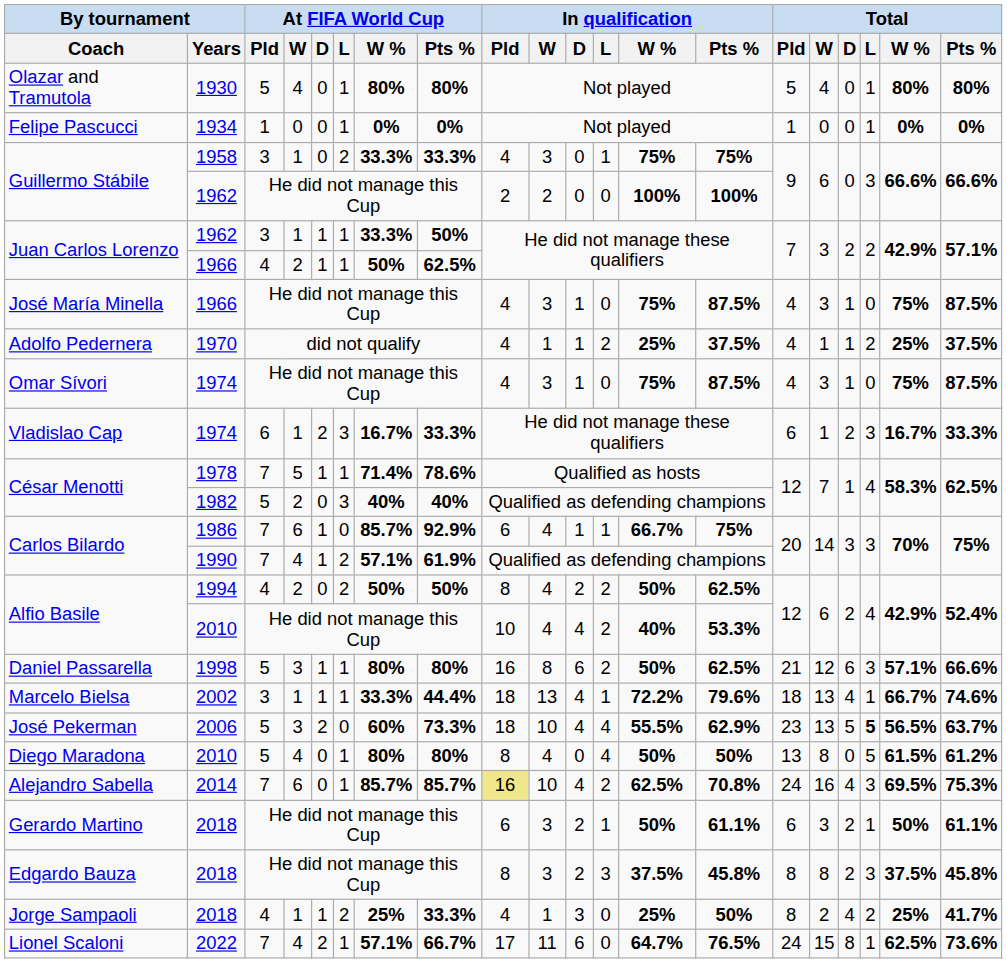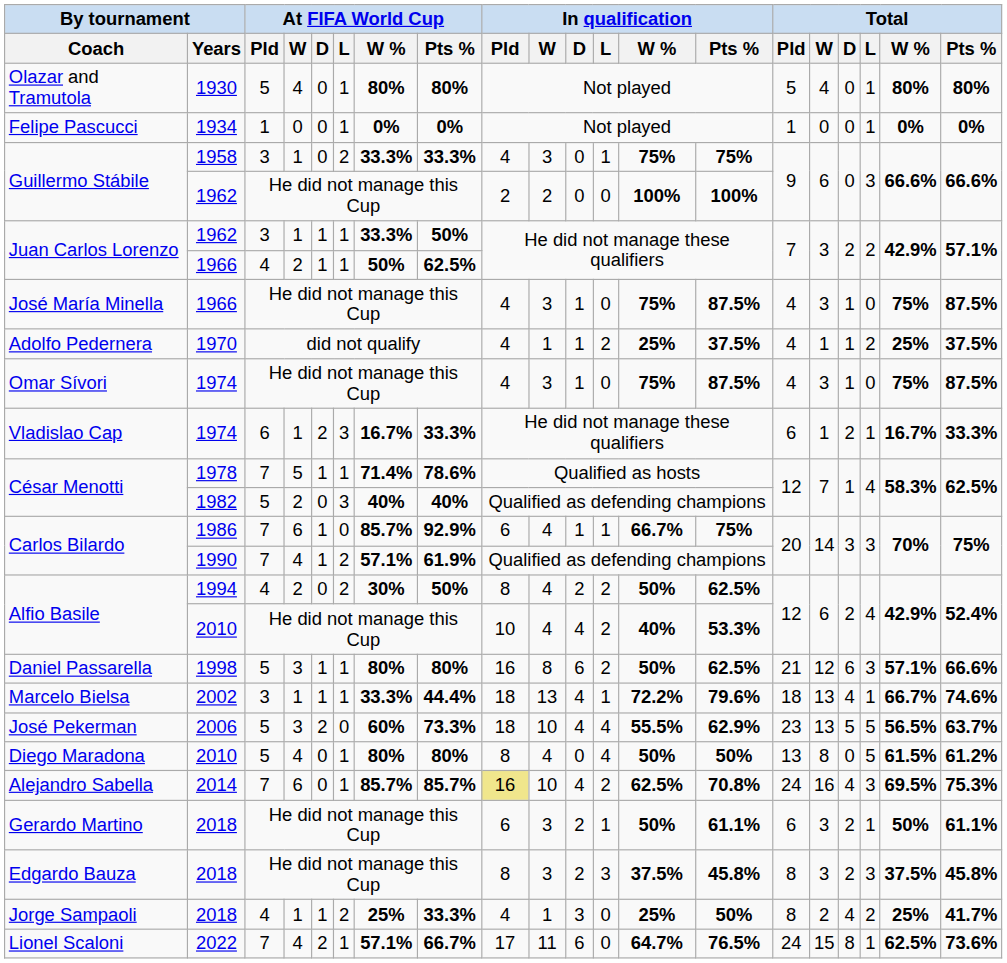 <table class="wikitable sortable" style="text-align: center;">
 <tr>
 <th colspan=2 style="background:#c9ddf2;">By tournament</th>
 <th colspan=6 style="background:#c9ddf2;">At <a href='#'>FIFA World Cup</a></th>
 <th colspan=6 style="background:#c9ddf2;">In <a href='#'>qualification</a></th>
 <th colspan=6 style="background:#c9ddf2;">Total</th>
 </tr>
 <tr>
 <th>Coach</th>
 <th>Years</th>
 <th>Pld</th>
 <th>W</th>
 <th>D</th>
 <th>L</th>
 <th>W %</th>
 <th>Pts %</th>
 <th>Pld</th>
 <th>W</th>
 <th>D</th>
 <th>L</th>
 <th>W %</th>
 <th>Pts %</th>
 <th>Pld</th>
 <th>W</th>
 <th>D</th>
 <th>L</th>
 <th>W %</th>
 <th>Pts %</th>
 </tr>
 <tr>
 <td align="left"><a href='#'>Olazar</a> and <a href='#'>Tramutola</a></td>
 <td> <a href='#'>1930</a></td>
 <td>5</td>
 <td>4</td>
 <td>0</td>
 <td>1</td>
 <td><strong>80%</strong></td>
 <td><strong>80%</strong></td>
 <td colspan=6>Not played</td>
 <td>5</td>
 <td>4</td>
 <td>0</td>
 <td>1</td>
 <td><strong>80%</strong></td>
 <td><strong>80%</strong></td>
 </tr>
 <tr>
 <td align="left"><a href='#'>Felipe Pascucci</a></td>
 <td> <a href='#'>1934</a></td>
 <td>1</td>
 <td>0</td>
 <td>0</td>
 <td>1</td>
 <td><strong>0%</strong></td>
 <td><strong>0%</strong></td>
 <td colspan=6>Not played</td>
 <td>1</td>
 <td>0</td>
 <td>0</td>
 <td>1</td>
 <td><strong>0%</strong></td>
 <td><strong>0%</strong></td>
 </tr>
 <tr>
 <td align="left" rowspan=2><a href='#'>Guillermo Stábile</a></td>
 <td> <a href='#'>1958</a></td>
 <td>3</td>
 <td>1</td>
 <td>0</td>
 <td>2</td>
 <td><strong>33.3%</strong></td>
 <td><strong>33.3%</strong></td>
 <td>4</td>
 <td>3</td>
 <td>0</td>
 <td>1</td>
 <td><strong>75%</strong></td>
 <td><strong>75%</strong></td>
 <td rowspan=2>9</td>
 <td rowspan=2>6</td>
 <td rowspan=2>0</td>
 <td rowspan=2>3</td>
 <td rowspan=2><strong>66.6%</strong></td>
 <td rowspan=2><strong>66.6%</strong></td>
 </tr>
 <tr>
 <td> <a href='#'>1962</a></td>
 <td colspan=6>He did not manage this Cup</td>
 <td>2</td>
 <td>2</td>
 <td>0</td>
 <td>0</td>
 <td><strong>100%</strong></td>
 <td><strong>100%</strong></td>
 </tr>
 <tr>
 <td align="left" rowspan=2><a href='#'>Juan Carlos Lorenzo</a></td>
 <td> <a href='#'>1962</a></td>
 <td>3</td>
 <td>1</td>
 <td>1</td>
 <td>1</td>
 <td><strong>33.3%</strong></td>
 <td><strong>50%</strong></td>
 <td rowspan=2 colspan=6>He did not manage these qualifiers</td>
 <td rowspan=2>7</td>
 <td rowspan=2>3</td>
 <td rowspan=2>2</td>
 <td rowspan=2>2</td>
 <td rowspan=2><strong>42.9%</strong></td>
 <td rowspan=2><strong>57.1%</strong></td>
 </tr>
 <tr>
 <td> <a href='#'>1966</a></td>
 <td>4</td>
 <td>2</td>
 <td>1</td>
 <td>1</td>
 <td><strong>50%</strong></td>
 <td><strong>62.5%</strong></td>
 </tr>
 <tr>
 <td align="left"><a href='#'>José María Minella</a></td>
 <td> <a href='#'>1966</a></td>
 <td colspan=6>He did not manage this Cup</td>
 <td>4</td>
 <td>3</td>
 <td>1</td>
 <td>0</td>
 <td><strong>75%</strong></td>
 <td><strong>87.5%</strong></td>
 <td>4</td>
 <td>3</td>
 <td>1</td>
 <td>0</td>
 <td><strong>75%</strong></td>
 <td><strong>87.5%</strong></td>
 </tr>
 <tr>
 <td align="left"><a href='#'>Adolfo Pedernera</a></td>
 <td> <a href='#'>1970</a></td>
 <td colspan=6>did not qualify</td>
 <td>4</td>
 <td>1</td>
 <td>1</td>
 <td>2</td>
 <td><strong>25%</strong></td>
 <td><strong>37.5%</strong></td>
 <td>4</td>
 <td>1</td>
 <td>1</td>
 <td>2</td>
 <td><strong>25%</strong></td>
 <td><strong>37.5%</strong></td>
 </tr>
 <tr>
 <td align="left"><a href='#'>Omar Sívori</a></td>
 <td> <a href='#'>1974</a></td>
 <td colspan=6>He did not manage this Cup</td>
 <td>4</td>
 <td>3</td>
 <td>1</td>
 <td>0</td>
 <td><strong>75%</strong></td>
 <td><strong>87.5%</strong></td>
 <td>4</td>
 <td>3</td>
 <td>1</td>
 <td>0</td>
 <td><strong>75%</strong></td>
 <td><strong>87.5%</strong></td>
 </tr>
 <tr>
 <td align="left"><a href='#'>Vladislao Cap</a></td>
 <td> <a href='#'>1974</a></td>
 <td>6</td>
 <td>1</td>
 <td>2</td>
 <td>3</td>
 <td><strong>16.7%</strong></td>
 <td><strong>33.3%</strong></td>
 <td colspan=6>He did not manage these qualifiers</td>
 <td>6</td>
 <td>1</td>
 <td>2</td>
-<td>3</td>
+<td>1</td>
 <td><strong>16.7%</strong></td>
 <td><strong>33.3%</strong></td>
 </tr>
 <tr>
 <td align="left" rowspan=2><a href='#'>César Menotti</a></td>
 <td> <a href='#'>1978</a></td>
 <td>7</td>
 <td>5</td>
 <td>1</td>
 <td>1</td>
 <td><strong>71.4%</strong></td>
 <td><strong>78.6%</strong></td>
 <td colspan=6>Qualified as hosts</td>
 <td rowspan=2>12</td>
 <td rowspan=2>7</td>
 <td rowspan=2>1</td>
 <td rowspan=2>4</td>
 <td rowspan=2><strong>58.3%</strong></td>
 <td rowspan=2><strong>62.5%</strong></td>
 </tr>
 <tr>
 <td> <a href='#'>1982</a></td>
 <td>5</td>
 <td>2</td>
 <td>0</td>
 <td>3</td>
 <td><strong>40%</strong></td>
 <td><strong>40%</strong></td>
 <td colspan=6>Qualified as defending champions</td>
 </tr>
 <tr>
 <td align="left" rowspan=2><a href='#'>Carlos Bilardo</a></td>
 <td> <a href='#'>1986</a></td>
 <td>7</td>
 <td>6</td>
 <td>1</td>
 <td>0</td>
 <td><strong>85.7%</strong></td>
 <td><strong>92.9%</strong></td>
 <td>6</td>
 <td>4</td>
 <td>1</td>
 <td>1</td>
 <td><strong>66.7%</strong></td>
 <td><strong>75%</strong></td>
 <td rowspan=2>20</td>
 <td rowspan=2>14</td>
 <td rowspan=2>3</td>
 <td rowspan=2>3</td>
 <td rowspan=2><strong>70%</strong></td>
 <td rowspan=2><strong>75%</strong></td>
 </tr>
 <tr>
 <td> <a href='#'>1990</a></td>
 <td>7</td>
 <td>4</td>
 <td>1</td>
 <td>2</td>
 <td><strong>57.1%</strong></td>
 <td><strong>61.9%</strong></td>
 <td colspan=6>Qualified as defending champions</td>
 </tr>
 <tr>
 <td align="left" rowspan=2><a href='#'>Alfio Basile</a></td>
 <td> <a href='#'>1994</a></td>
 <td>4</td>
 <td>2</td>
 <td>0</td>
 <td>2</td>
-<td><strong>50%</strong></td>
+<td><strong>30%</strong></td>
 <td><strong>50%</strong></td>
 <td>8</td>
 <td>4</td>
 <td>2</td>
 <td>2</td>
 <td><strong>50%</strong></td>
 <td><strong>62.5%</strong></td>
 <td rowspan=2>12</td>
 <td rowspan=2>6</td>
 <td rowspan=2>2</td>
 <td rowspan=2>4</td>
 <td rowspan=2><strong>42.9%</strong></td>
 <td rowspan=2><strong>52.4%</strong></td>
 </tr>
 <tr>
 <td> <a href='#'>2010</a></td>
 <td colspan=6>He did not manage this Cup</td>
 <td>10</td>
 <td>4</td>
 <td>4</td>
 <td>2</td>
 <td><strong>40%</strong></td>
 <td><strong>53.3%</strong></td>
 </tr>
 <tr>
 <td align="left"><a href='#'>Daniel Passarella</a></td>
 <td> <a href='#'>1998</a></td>
 <td>5</td>
 <td>3</td>
 <td>1</td>
 <td>1</td>
 <td><strong>80%</strong></td>
 <td><strong>80%</strong></td>
 <td>16</td>
 <td>8</td>
 <td>6</td>
 <td>2</td>
 <td><strong>50%</strong></td>
 <td><strong>62.5%</strong></td>
 <td>21</td>
 <td>12</td>
 <td>6</td>
 <td>3</td>
 <td><strong>57.1%</strong></td>
 <td><strong>66.6%</strong></td>
 </tr>
 <tr>
 <td align="left"><a href='#'>Marcelo Bielsa</a></td>
 <td> <a href='#'>2002</a></td>
 <td>3</td>
 <td>1</td>
 <td>1</td>
 <td>1</td>
 <td><strong>33.3%</strong></td>
 <td><strong>44.4%</strong></td>
 <td>18</td>
 <td>13</td>
 <td>4</td>
 <td>1</td>
 <td><strong>72.2%</strong></td>
 <td><strong>79.6%</strong></td>
 <td>18</td>
 <td>13</td>
 <td>4</td>
 <td>1</td>
 <td><strong>66.7%</strong></td>
 <td><strong>74.6%</strong></td>
 </tr>
 <tr>
 <td align="left"><a href='#'>José Pekerman</a></td>
 <td> <a href='#'>2006</a></td>
 <td>5</td>
 <td>3</td>
 <td>2</td>
 <td>0</td>
 <td><strong>60%</strong></td>
 <td><strong>73.3%</strong></td>
 <td>18</td>
 <td>10</td>
 <td>4</td>
 <td>4</td>
 <td><strong>55.5%</strong></td>
 <td><strong>62.9%</strong></td>
 <td>23</td>
 <td>13</td>
 <td>5</td>
-<td><strong>5</strong></td>
+<td>5</td>
 <td><strong>56.5%</strong></td>
 <td><strong>63.7%</strong></td>
 </tr>
 <tr>
 <td align="left"><a href='#'>Diego Maradona</a></td>
 <td> <a href='#'>2010</a></td>
 <td>5</td>
 <td>4</td>
 <td>0</td>
 <td>1</td>
 <td><strong>80%</strong></td>
 <td><strong>80%</strong></td>
 <td>8</td>
 <td>4</td>
 <td>0</td>
 <td>4</td>
 <td><strong>50%</strong></td>
 <td><strong>50%</strong></td>
 <td>13</td>
 <td>8</td>
 <td>0</td>
 <td>5</td>
 <td><strong>61.5%</strong></td>
 <td><strong>61.2%</strong></td>
 </tr>
 <tr>
 <td align="left"><a href='#'>Alejandro Sabella</a></td>
 <td> <a href='#'>2014</a></td>
 <td>7</td>
 <td>6</td>
 <td>0</td>
 <td>1</td>
 <td><strong>85.7%</strong></td>
 <td><strong>85.7%</strong></td>
 <td style="background: khaki;">16</td>
 <td>10</td>
 <td>4</td>
 <td>2</td>
 <td><strong>62.5%</strong></td>
 <td><strong>70.8%</strong></td>
 <td>24</td>
 <td>16</td>
 <td>4</td>
 <td>3</td>
 <td><strong>69.5%</strong></td>
 <td><strong>75.3%</strong></td>
 </tr>
 <tr>
 <td align="left"><a href='#'>Gerardo Martino</a></td>
 <td> <a href='#'>2018</a></td>
 <td colspan=6>He did not manage this Cup</td>
 <td>6</td>
 <td>3</td>
 <td>2</td>
 <td>1</td>
 <td><strong>50%</strong></td>
 <td><strong>61.1%</strong></td>
 <td>6</td>
 <td>3</td>
 <td>2</td>
 <td>1</td>
 <td><strong>50%</strong></td>
 <td><strong>61.1%</strong></td>
 </tr>
 <tr>
 <td align="left"><a href='#'>Edgardo Bauza</a></td>
 <td> <a href='#'>2018</a></td>
 <td colspan=6>He did not manage this Cup</td>
 <td>8</td>
 <td>3</td>
 <td>2</td>
 <td>3</td>
 <td><strong>37.5%</strong></td>
 <td><strong>45.8%</strong></td>
 <td>8</td>
-<td>8</td>
+<td>3</td>
 <td>2</td>
 <td>3</td>
 <td><strong>37.5%</strong></td>
 <td><strong>45.8%</strong></td>
 </tr>
 <tr>
 <td align="left"><a href='#'>Jorge Sampaoli</a></td>
 <td> <a href='#'>2018</a></td>
 <td>4</td>
 <td>1</td>
 <td>1</td>
 <td>2</td>
 <td><strong>25%</strong></td>
 <td><strong>33.3%</strong></td>
 <td>4</td>
 <td>1</td>
 <td>3</td>
 <td>0</td>
 <td><strong>25%</strong></td>
 <td><strong>50%</strong></td>
 <td>8</td>
 <td>2</td>
 <td>4</td>
 <td>2</td>
 <td><strong>25%</strong></td>
 <td><strong>41.7%</strong></td>
 </tr>
 <tr>
 <td align="left"><a href='#'>Lionel Scaloni</a></td>
 <td> <a href='#'>2022</a></td>
 <td>7</td>
 <td>4</td>
 <td>2</td>
 <td>1</td>
 <td><strong>57.1%</strong></td>
 <td><strong>66.7%</strong></td>
 <td>17</td>
 <td>11</td>
 <td>6</td>
 <td>0</td>
 <td><strong>64.7%</strong></td>
 <td><strong>76.5%</strong></td>
 <td>24</td>
 <td>15</td>
 <td>8</td>
 <td>1</td>
 <td><strong>62.5%</strong></td>
 <td><strong>73.6%</strong></td>
 </tr>
 </table>
